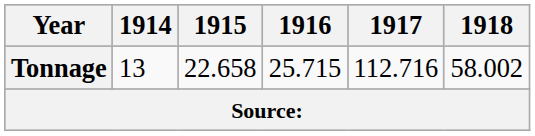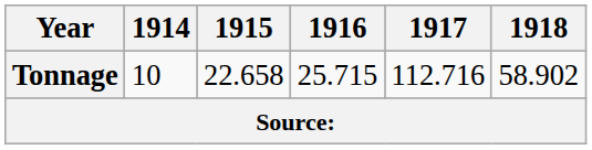 <table class="wikitable" align="left" style="margin:0 1em 0.5em 0;">
 <tr>
 <th>Year</th>
 <th>1914</th>
 <th>1915</th>
 <th>1916</th>
 <th>1917</th>
 <th>1918</th>
 </tr>
 <tr>
 <th>Tonnage</th>
-<td>13</td>
+<td>10</td>
 <td>22.658</td>
 <td>25.715</td>
 <td>112.716</td>
-<td>58.002</td>
+<td>58.902</td>
 </tr>
 <tr>
 <th colspan="6"><small>Source:</small></th>
 </tr>
 </table>
